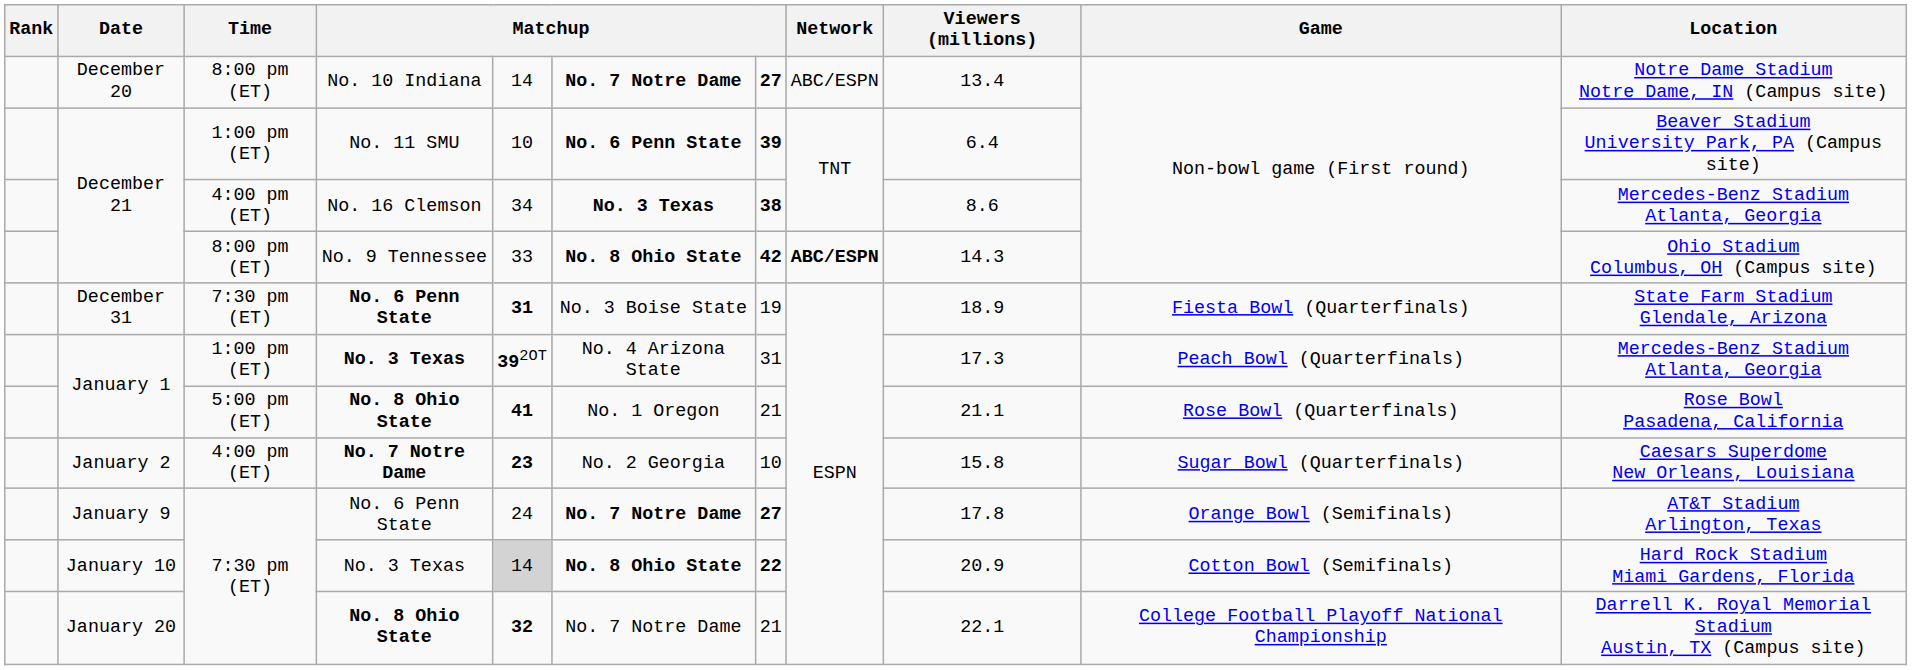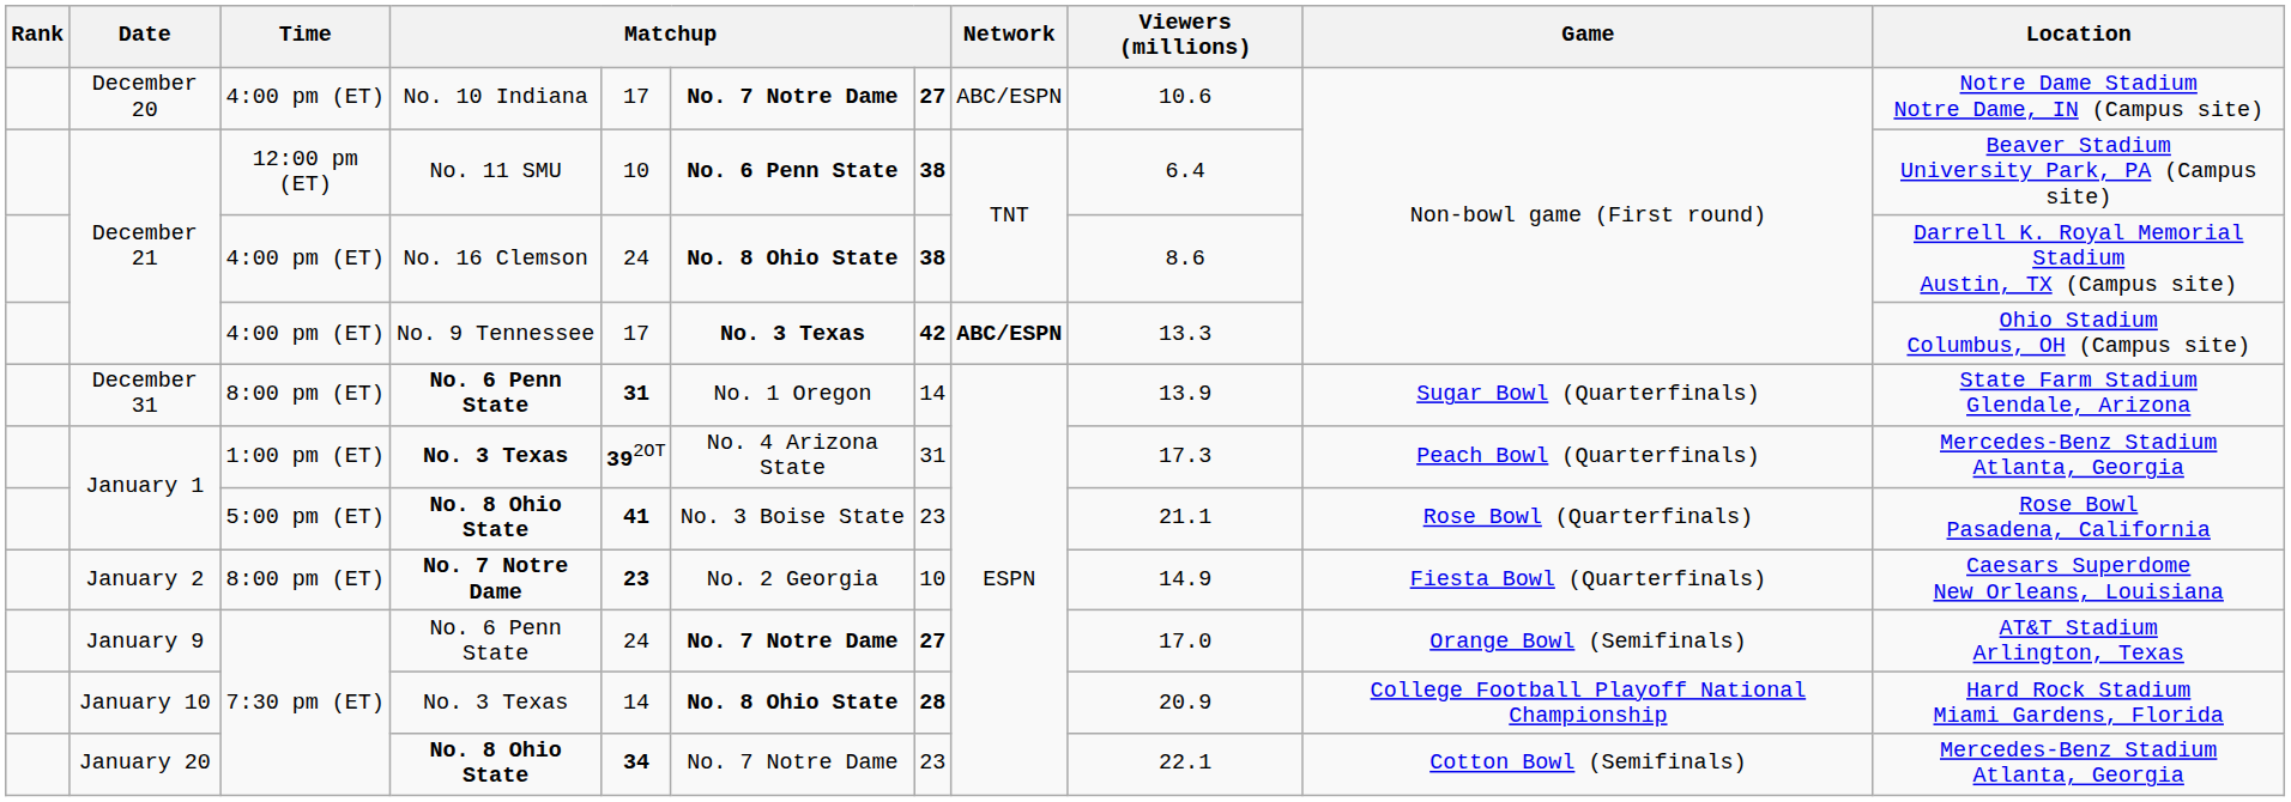 <table class="wikitable" style="font-size: 93%; text-align:center;">
 <tr>
 <th>Rank</th>
 <th>Date</th>
 <th>Time</th>
 <th colspan=4>Matchup</th>
 <th>Network</th>
 <th>Viewers (millions)</th>
 <th>Game</th>
 <th>Location</th>
 </tr>
 <tr>
 <td></td>
 <td>December 20</td>
-<td>8:00 pm (ET)</td>
+<td>4:00 pm (ET)</td>
 <td>No. 10 Indiana</td>
-<td>14</td>
+<td>17</td>
 <td><strong>No. 7 Notre Dame</strong></td>
 <td><strong>27</strong></td>
 <td>ABC/ESPN</td>
-<td>13.4</td>
+<td>10.6</td>
 <td rowspan=4>Non-bowl game (First round)</td>
 <td><a href='#'>Notre Dame Stadium</a><br><a href='#'>Notre Dame, IN</a> (Campus site)</td>
 </tr>
 <tr>
 <td></td>
 <td rowspan=3>December 21</td>
-<td>1:00 pm (ET)</td>
+<td>12:00 pm (ET)</td>
 <td>No. 11 SMU</td>
 <td>10</td>
 <td><strong>No. 6 Penn State</strong></td>
-<td><strong>39</strong></td>
+<td><strong>38</strong></td>
 <td rowspan=2>TNT</td>
 <td>6.4</td>
 <td><a href='#'>Beaver Stadium</a><br><a href='#'>University Park, PA</a> (Campus site)</td>
 </tr>
 <tr>
 <td></td>
 <td>4:00 pm (ET)</td>
 <td>No. 16 Clemson</td>
-<td>34</td>
-<td><strong>No. 3 Texas</strong></td>
+<td>24</td>
+<td><strong>No. 8 Ohio State</strong></td>
 <td><strong>38</strong></td>
 <td>8.6</td>
-<td><a href='#'>Mercedes-Benz Stadium</a><br><a href='#'>Atlanta, Georgia</a></td>
+<td><a href='#'>Darrell K. Royal Memorial Stadium</a><br><a href='#'>Austin, TX</a> (Campus site)</td>
 </tr>
 <tr>
 <td></td>
-<td>8:00 pm (ET)</td>
+<td>4:00 pm (ET)</td>
 <td>No. 9 Tennessee</td>
-<td>33</td>
-<td><strong>No. 8 Ohio State</strong></td>
+<td>17</td>
+<td><strong>No. 3 Texas</strong></td>
 <td><strong>42</strong></td>
 <td><strong>ABC/ESPN</strong></td>
-<td>14.3</td>
+<td>13.3</td>
 <td><a href='#'>Ohio Stadium</a><br><a href='#'>Columbus, OH</a> (Campus site)</td>
 </tr>
 <tr>
 <td></td>
 <td>December 31</td>
-<td>7:30 pm (ET)</td>
+<td>8:00 pm (ET)</td>
 <td><strong>No. 6 Penn State</strong></td>
 <td><strong>31</strong></td>
-<td>No. 3 Boise State</td>
-<td>19</td>
+<td>No. 1 Oregon</td>
+<td>14</td>
 <td rowspan=7>ESPN</td>
-<td>18.9</td>
-<td><a href='#'>Fiesta Bowl</a> (Quarterfinals)</td>
+<td>13.9</td>
+<td><a href='#'>Sugar Bowl</a> (Quarterfinals)</td>
 <td><a href='#'>State Farm Stadium</a><br><a href='#'>Glendale, Arizona</a></td>
 </tr>
 <tr>
 <td></td>
 <td rowspan=2>January 1</td>
 <td>1:00 pm (ET)</td>
 <td><strong>No. 3 Texas</strong></td>
 <td><strong>39</strong><sup>2OT</sup></td>
 <td>No. 4 Arizona State</td>
 <td>31</td>
 <td>17.3</td>
 <td><a href='#'>Peach Bowl</a> (Quarterfinals)</td>
 <td><a href='#'>Mercedes-Benz Stadium</a><br><a href='#'>Atlanta, Georgia</a></td>
 </tr>
 <tr>
 <td></td>
 <td>5:00 pm (ET)</td>
 <td><strong>No. 8 Ohio State</strong></td>
 <td><strong>41</strong></td>
-<td>No. 1 Oregon</td>
-<td>21</td>
+<td>No. 3 Boise State</td>
+<td>23</td>
 <td>21.1</td>
 <td><a href='#'>Rose Bowl</a> (Quarterfinals)</td>
 <td><a href='#'>Rose Bowl</a><br><a href='#'>Pasadena, California</a></td>
 </tr>
 <tr>
 <td></td>
 <td>January 2</td>
-<td>4:00 pm (ET)</td>
+<td>8:00 pm (ET)</td>
 <td><strong>No. 7 Notre Dame</strong></td>
 <td><strong>23</strong></td>
 <td>No. 2 Georgia</td>
 <td>10</td>
-<td>15.8</td>
-<td><a href='#'>Sugar Bowl</a> (Quarterfinals)</td>
+<td>14.9</td>
+<td><a href='#'>Fiesta Bowl</a> (Quarterfinals)</td>
 <td><a href='#'>Caesars Superdome</a><br><a href='#'>New Orleans, Louisiana</a></td>
 </tr>
 <tr>
 <td></td>
 <td>January 9</td>
 <td rowspan=3>7:30 pm (ET)</td>
 <td>No. 6 Penn State</td>
 <td>24</td>
 <td><strong>No. 7 Notre Dame</strong></td>
 <td><strong>27</strong></td>
-<td>17.8</td>
+<td>17.0</td>
 <td><a href='#'>Orange Bowl</a> (Semifinals)</td>
 <td><a href='#'>AT&T Stadium</a><br><a href='#'>Arlington, Texas</a></td>
 </tr>
 <tr>
 <td></td>
 <td>January 10</td>
 <td>No. 3 Texas</td>
-<td style="background: lightgrey;">14</td>
+<td>14</td>
 <td><strong>No. 8 Ohio State</strong></td>
-<td><strong>22</strong></td>
+<td><strong>28</strong></td>
 <td>20.9</td>
-<td><a href='#'>Cotton Bowl</a> (Semifinals)</td>
+<td><a href='#'>College Football Playoff National Championship</a></td>
 <td><a href='#'>Hard Rock Stadium</a><br><a href='#'>Miami Gardens, Florida</a></td>
 </tr>
 <tr>
 <td></td>
 <td>January 20</td>
 <td><strong>No. 8 Ohio State</strong></td>
-<td><strong>32</strong></td>
+<td><strong>34</strong></td>
 <td>No. 7 Notre Dame</td>
-<td>21</td>
+<td>23</td>
 <td>22.1</td>
-<td><a href='#'>College Football Playoff National Championship</a></td>
-<td><a href='#'>Darrell K. Royal Memorial Stadium</a><br><a href='#'>Austin, TX</a> (Campus site)</td>
+<td><a href='#'>Cotton Bowl</a> (Semifinals)</td>
+<td><a href='#'>Mercedes-Benz Stadium</a><br><a href='#'>Atlanta, Georgia</a></td>
 </tr>
 </table>
